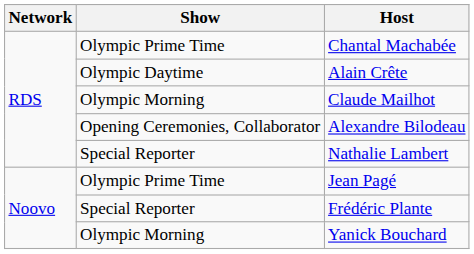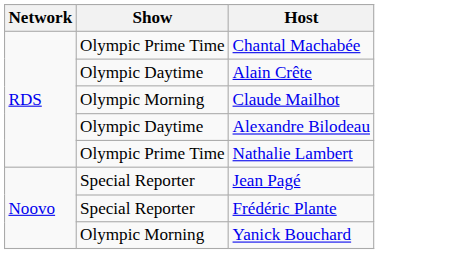 <table class="wikitable">
 <tr>
 <th>Network</th>
 <th>Show</th>
 <th>Host</th>
 </tr>
 <tr>
 <td rowspan="5"><a href='#'>RDS</a></td>
 <td>Olympic Prime Time</td>
 <td><a href='#'>Chantal Machabée</a></td>
 </tr>
 <tr>
 <td>Olympic Daytime</td>
 <td><a href='#'>Alain Crête</a></td>
 </tr>
 <tr>
 <td>Olympic Morning</td>
 <td><a href='#'>Claude Mailhot</a></td>
 </tr>
 <tr>
-<td>Opening Ceremonies, Collaborator</td>
+<td>Olympic Daytime</td>
 <td><a href='#'>Alexandre Bilodeau</a></td>
 </tr>
 <tr>
-<td>Special Reporter</td>
+<td>Olympic Prime Time</td>
 <td><a href='#'>Nathalie Lambert</a></td>
 </tr>
 <tr>
 <td rowspan="3"><a href='#'>Noovo</a></td>
-<td>Olympic Prime Time</td>
+<td>Special Reporter</td>
 <td><a href='#'>Jean Pagé</a></td>
 </tr>
 <tr>
 <td>Special Reporter</td>
 <td><a href='#'>Frédéric Plante</a></td>
 </tr>
 <tr>
 <td>Olympic Morning</td>
 <td><a href='#'>Yanick Bouchard</a></td>
 </tr>
 </table>
